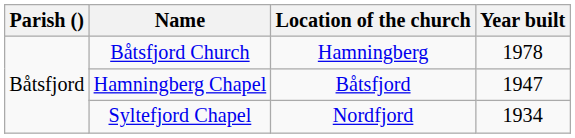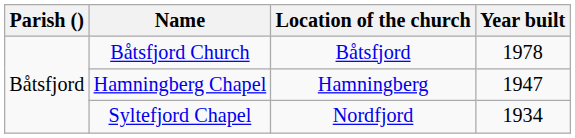 <table class="wikitable" style="text-align:center">
 <tr>
 <th>Parish ()</th>
 <th>Name</th>
 <th>Location of the church</th>
 <th>Year built</th>
 </tr>
 <tr>
 <td rowspan="3">Båtsfjord</td>
 <td><a href='#'>Båtsfjord Church</a></td>
-<td><a href='#'>Hamningberg</a></td>
+<td><a href='#'>Båtsfjord</a></td>
 <td>1978</td>
 </tr>
 <tr>
 <td><a href='#'>Hamningberg Chapel</a></td>
-<td><a href='#'>Båtsfjord</a></td>
+<td><a href='#'>Hamningberg</a></td>
 <td>1947</td>
 </tr>
 <tr>
 <td><a href='#'>Syltefjord Chapel</a></td>
 <td><a href='#'>Nordfjord</a></td>
 <td>1934</td>
 </tr>
 </table>
